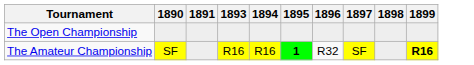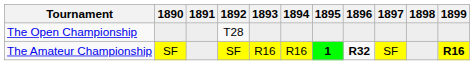 <table class="wikitable" style="font-size:95%;text-align:center;">
 <tr>
 <th>Tournament</th>
 <th>1890</th>
 <th>1891</th>
+<th>1892</th>
 <th>1893</th>
 <th>1894</th>
 <th>1895</th>
 <th>1896</th>
 <th>1897</th>
 <th>1898</th>
 <th>1899</th>
 </tr>
 <tr>
 <td align=left><a href='#'>The Open Championship</a></td>
 <td style="background:#eeeeee;"></td>
 <td style="background:#eeeeee;"></td>
+<td>T28</td>
 <td style="background:#eeeeee;"></td>
 <td style="background:#eeeeee;"></td>
 <td style="background:#eeeeee;"></td>
 <td style="background:#eeeeee;"></td>
 <td style="background:#eeeeee;"></td>
 <td style="background:#eeeeee;"></td>
 <td style="background:#eeeeee;"></td>
 </tr>
 <tr>
 <td align=left><a href='#'>The Amateur Championship</a></td>
 <td style="background:yellow;">SF</td>
 <td style="background:#eeeeee;"></td>
+<td style="background:yellow;">SF</td>
 <td style="background:yellow;">R16</td>
 <td style="background:yellow;">R16</td>
 <td style="background:lime;"><strong>1</strong></td>
-<td>R32</td>
+<td><strong>R32</strong></td>
 <td style="background:yellow;">SF</td>
 <td style="background:#eeeeee;"></td>
 <td style="background:yellow;"><strong>R16</strong></td>
 </tr>
 </table>
